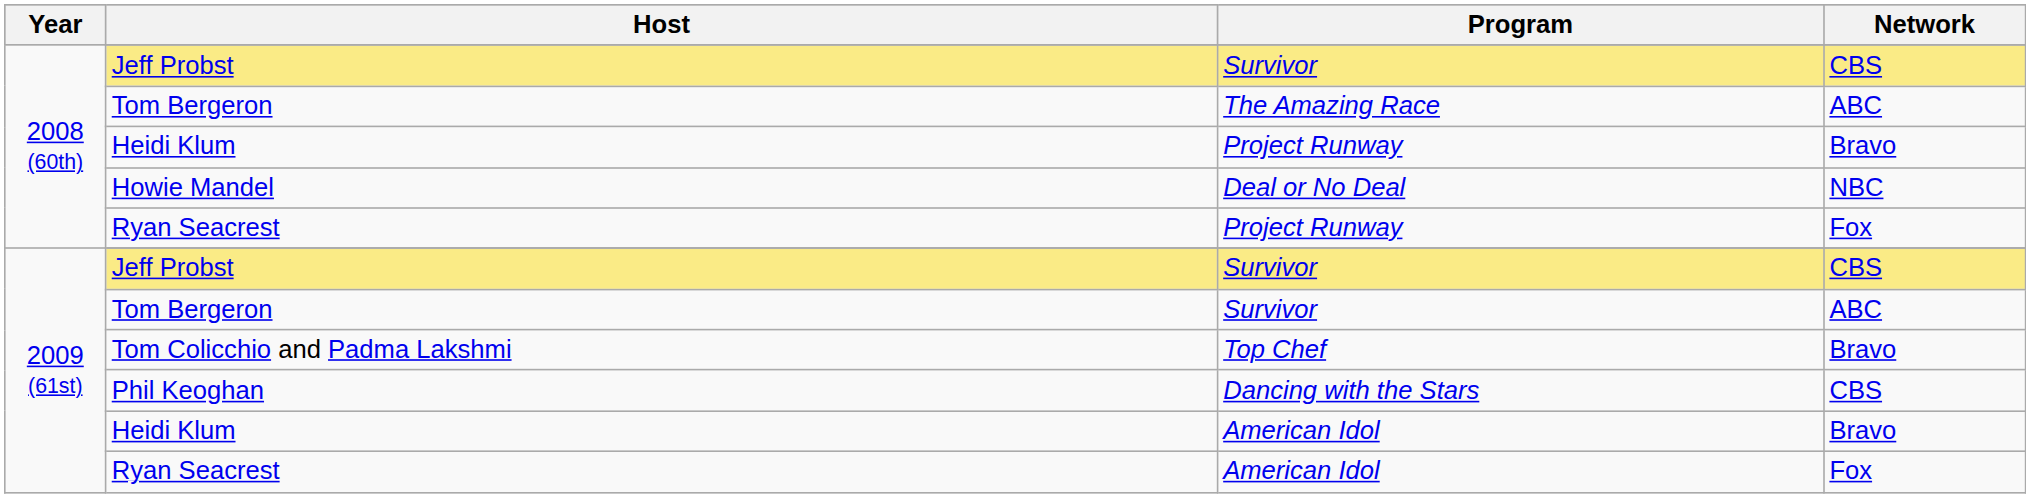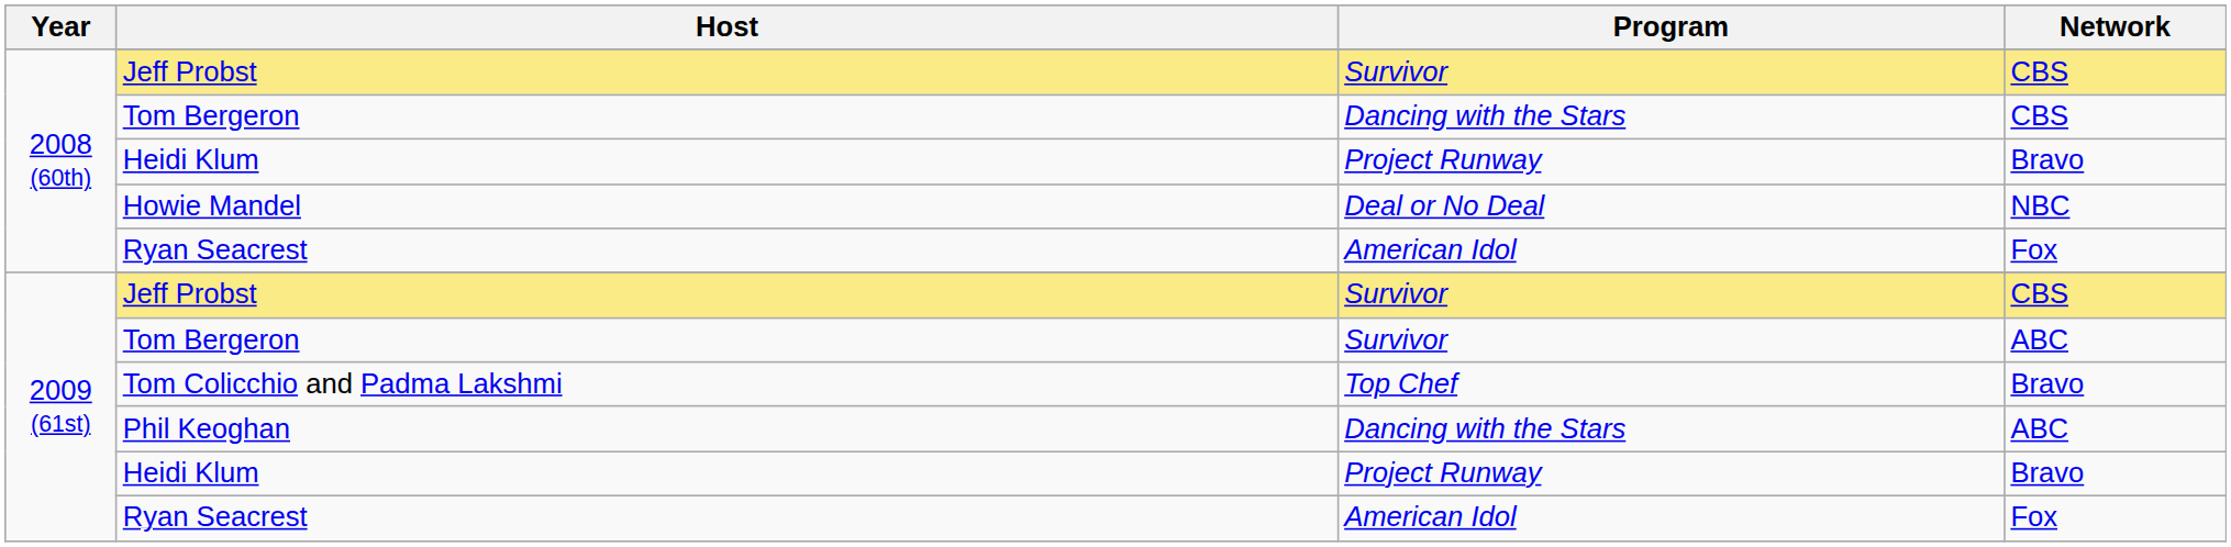 <table class="wikitable" style="width:100%">
 <tr bgcolor="#bebebe">
 <th width="5%">Year</th>
 <th width="55%">Host</th>
 <th width="30%">Program</th>
 <th width="10%">Network</th>
 </tr>
 <tr>
 <td rowspan=6 style="text-align:center"><a href='#'>2008</a><br><small><a href='#'>(60th)</a></small></td>
 </tr>
 <tr style="background:#FAEB86">
 <td><a href='#'>Jeff Probst</a></td>
 <td><em><a href='#'>Survivor</a></em></td>
 <td><a href='#'>CBS</a></td>
 </tr>
 <tr>
 <td><a href='#'>Tom Bergeron</a></td>
-<td><em><a href='#'>The Amazing Race</a></em></td>
-<td><a href='#'>ABC</a></td>
+<td><em><a href='#'>Dancing with the Stars</a></em></td>
+<td><a href='#'>CBS</a></td>
 </tr>
 <tr>
 <td><a href='#'>Heidi Klum</a></td>
 <td><em><a href='#'>Project Runway</a></em></td>
 <td><a href='#'>Bravo</a></td>
 </tr>
 <tr>
 <td><a href='#'>Howie Mandel</a></td>
 <td><em><a href='#'>Deal or No Deal</a></em></td>
 <td><a href='#'>NBC</a></td>
 </tr>
 <tr>
 <td><a href='#'>Ryan Seacrest</a></td>
-<td><em><a href='#'>Project Runway</a></em></td>
+<td><em><a href='#'>American Idol</a></em></td>
 <td><a href='#'>Fox</a></td>
 </tr>
 <tr>
 <td rowspan=7 style="text-align:center"><a href='#'>2009</a><br><small><a href='#'>(61st)</a></small></td>
 </tr>
 <tr style="background:#FAEB86">
 <td><a href='#'>Jeff Probst</a></td>
 <td><em><a href='#'>Survivor</a></em></td>
 <td><a href='#'>CBS</a></td>
 </tr>
 <tr>
 <td><a href='#'>Tom Bergeron</a></td>
 <td><em><a href='#'>Survivor</a></em></td>
 <td><a href='#'>ABC</a></td>
 </tr>
 <tr>
 <td><a href='#'>Tom Colicchio</a> and <a href='#'>Padma Lakshmi</a></td>
 <td><em><a href='#'>Top Chef</a></em></td>
 <td><a href='#'>Bravo</a></td>
 </tr>
 <tr>
 <td><a href='#'>Phil Keoghan</a></td>
 <td><em><a href='#'>Dancing with the Stars</a></em></td>
-<td><a href='#'>CBS</a></td>
+<td><a href='#'>ABC</a></td>
 </tr>
 <tr>
 <td><a href='#'>Heidi Klum</a></td>
-<td><em><a href='#'>American Idol</a></em></td>
+<td><em><a href='#'>Project Runway</a></em></td>
 <td><a href='#'>Bravo</a></td>
 </tr>
 <tr>
 <td><a href='#'>Ryan Seacrest</a></td>
 <td><em><a href='#'>American Idol</a></em></td>
 <td><a href='#'>Fox</a></td>
 </tr>
 </table>
